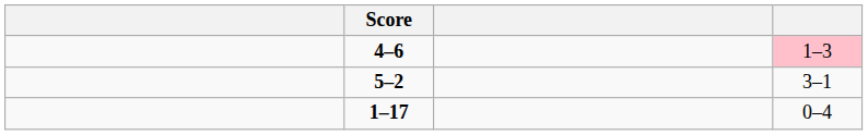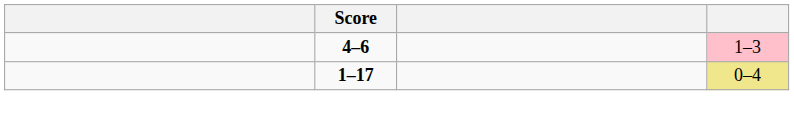 <table class="wikitable" style="text-align: center; ">
 <tr>
 <th align="right" width="270"></th>
 <th width="65">Score</th>
 <th align="left" width="270"></th>
 <th width="65"></th>
 </tr>
 <tr>
 <td align="left"></td>
 <td><strong>4–6</strong></td>
 <td align="left"><strong></strong></td>
 <td style="background: pink;">1–3 <strong></strong></td>
 </tr>
 <tr>
-<td align="left"><strong></strong></td>
-<td><strong>5–2</strong></td>
-<td align="left"></td>
-<td>3–1 <strong></strong></td>
-</tr>
-<tr>
 <td align="left"></td>
 <td><strong>1–17</strong></td>
 <td align="left"><strong></strong></td>
-<td>0–4 <strong></strong></td>
+<td style="background: khaki;">0–4 <strong></strong></td>
 </tr>
 </table>
